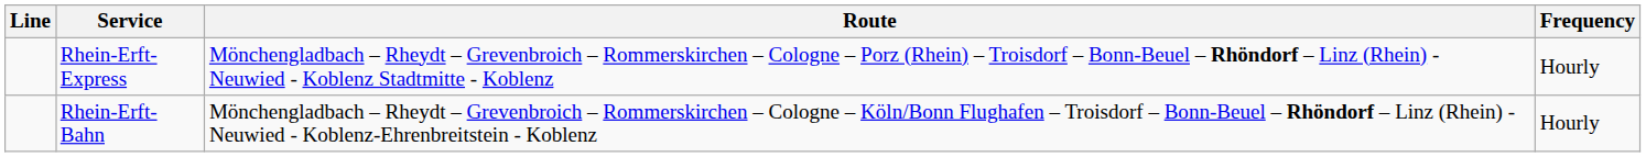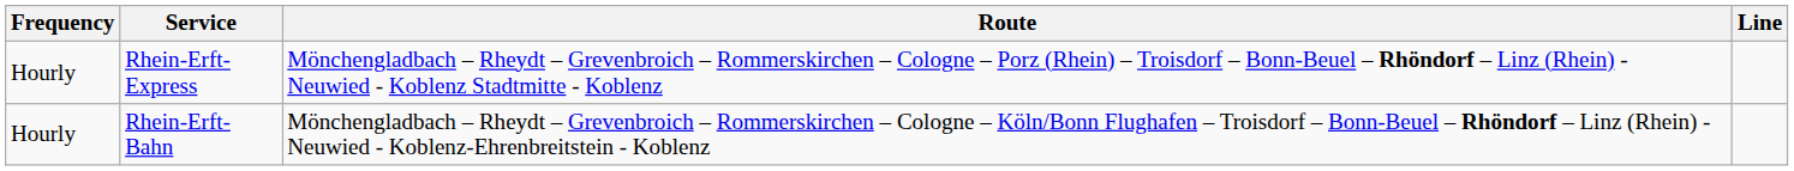 <table class="wikitable">
 <tr>
-<th>Line</th>
+<th>Frequency</th>
 <th>Service</th>
 <th>Route</th>
-<th>Frequency</th>
+<th>Line</th>
 </tr>
 <tr>
-<td></td>
+<td>Hourly</td>
 <td><a href='#'>Rhein-Erft-Express</a></td>
 <td><a href='#'>Mönchengladbach</a> – <a href='#'>Rheydt</a> – <a href='#'>Grevenbroich</a> – <a href='#'>Rommerskirchen</a> – <a href='#'>Cologne</a> – <a href='#'>Porz (Rhein)</a> – <a href='#'>Troisdorf</a> – <a href='#'>Bonn-Beuel</a> – <strong>Rhöndorf</strong> – <a href='#'>Linz (Rhein)</a> - <a href='#'>Neuwied</a> - <a href='#'>Koblenz Stadtmitte</a> - <a href='#'>Koblenz</a></td>
-<td>Hourly</td>
+<td></td>
 </tr>
 <tr>
-<td></td>
+<td>Hourly</td>
 <td><a href='#'>Rhein-Erft-Bahn</a></td>
 <td>Mönchengladbach – Rheydt – <a href='#'>Grevenbroich</a> – <a href='#'>Rommerskirchen</a> – Cologne – <a href='#'>Köln/Bonn Flughafen</a> – Troisdorf – <a href='#'>Bonn-Beuel</a> – <strong>Rhöndorf</strong> – Linz (Rhein) - Neuwied - Koblenz-Ehrenbreitstein - Koblenz</td>
-<td>Hourly</td>
+<td></td>
 </tr>
 </table>
